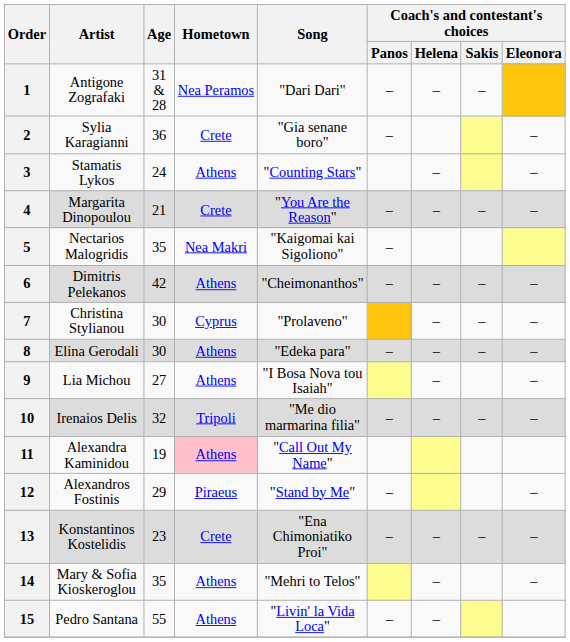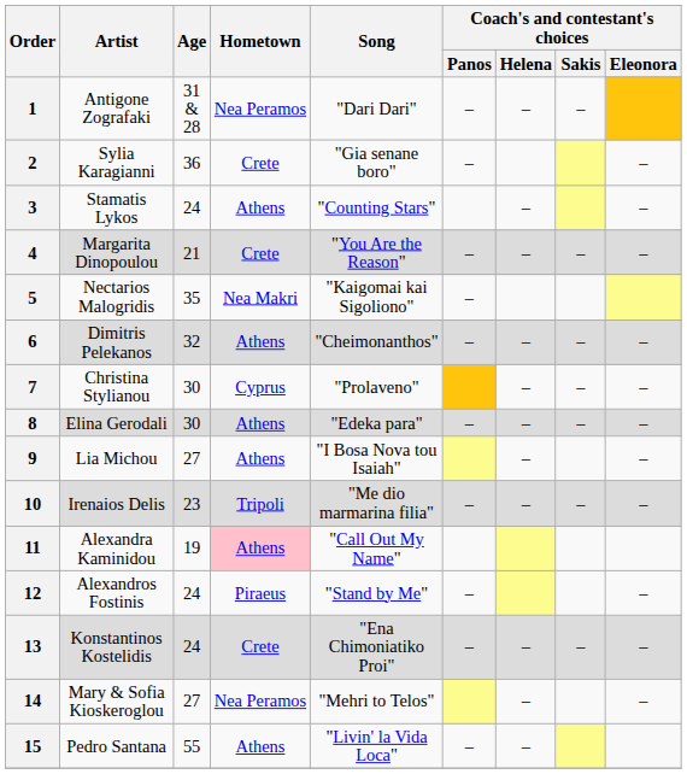 <table class="wikitable" style="text-align:center; line-height:17px; width:100%;">
 <tr>
 <th scope="col" rowspan="2" width="05%">Order</th>
 <th scope="col" rowspan="2" width="20%">Artist</th>
 <th scope="col" rowspan="2" width="05%">Age</th>
 <th scope="col" rowspan="2" width="18%">Hometown</th>
 <th scope="col" rowspan="2" width="20%">Song</th>
 <th scope="col" colspan="4" width="32%">Coach's and contestant's choices</th>
 </tr>
 <tr>
 <th width="08%">Panos</th>
 <th width="08%">Helena</th>
 <th width="08%">Sakis</th>
 <th width="08%">Eleonora</th>
 </tr>
 <tr>
 <th>1</th>
 <td>Antigone Zografaki</td>
 <td>31 & 28</td>
 <td><a href='#'>Nea Peramos</a></td>
 <td>"Dari Dari"</td>
 <td>–</td>
 <td>–</td>
 <td>–</td>
 <td style="background:#FFC50C;"></td>
 </tr>
 <tr>
 <th>2</th>
 <td>Sylia Karagianni</td>
 <td>36</td>
 <td><a href='#'>Crete</a></td>
 <td>"Gia senane boro"</td>
 <td>–</td>
 <td></td>
 <td style="background:#fdfc8f;"></td>
 <td>–</td>
 </tr>
 <tr>
 <th>3</th>
 <td>Stamatis Lykos</td>
 <td>24</td>
 <td><a href='#'>Athens</a></td>
 <td>"<a href='#'>Counting Stars</a>"</td>
 <td></td>
 <td>–</td>
 <td style="background:#fdfc8f;"></td>
 <td>–</td>
 </tr>
 <tr style="background:#DCDCDC;" |>
 <th>4</th>
 <td>Margarita Dinopoulou</td>
 <td>21</td>
 <td><a href='#'>Crete</a></td>
 <td>"<a href='#'>You Are the Reason</a>"</td>
 <td>–</td>
 <td>–</td>
 <td>–</td>
 <td>–</td>
 </tr>
 <tr>
 <th>5</th>
 <td>Nectarios Malogridis</td>
 <td>35</td>
 <td><a href='#'>Nea Makri</a></td>
 <td>"Kaigomai kai Sigoliono"</td>
 <td>–</td>
 <td></td>
 <td></td>
 <td style="background:#fdfc8f;"></td>
 </tr>
 <tr style="background:#DCDCDC;" |>
 <th>6</th>
 <td>Dimitris Pelekanos</td>
-<td>42</td>
+<td>32</td>
 <td><a href='#'>Athens</a></td>
 <td>"Cheimonanthos"</td>
 <td>–</td>
 <td>–</td>
 <td>–</td>
 <td>–</td>
 </tr>
 <tr>
 <th>7</th>
 <td>Christina Stylianou</td>
 <td>30</td>
 <td><a href='#'>Cyprus</a></td>
 <td>"Prolaveno"</td>
 <td style="background:#FFC50C;"></td>
 <td>–</td>
 <td>–</td>
 <td>–</td>
 </tr>
 <tr style="background:#DCDCDC;" |>
 <th>8</th>
 <td>Elina Gerodali</td>
 <td>30</td>
 <td><a href='#'>Athens</a></td>
 <td>"Edeka para"</td>
 <td>–</td>
 <td>–</td>
 <td>–</td>
 <td>–</td>
 </tr>
 <tr>
 <th>9</th>
 <td>Lia Michou</td>
 <td>27</td>
 <td><a href='#'>Athens</a></td>
 <td>"I Bosa Nova tou Isaiah"</td>
 <td style="background:#fdfc8f;"></td>
 <td>–</td>
 <td></td>
 <td>–</td>
 </tr>
 <tr style="background:#DCDCDC;" |>
 <th>10</th>
 <td>Irenaios Delis</td>
-<td>32</td>
+<td>23</td>
 <td><a href='#'>Tripoli</a></td>
 <td>"Me dio marmarina filia"</td>
 <td>–</td>
 <td>–</td>
 <td>–</td>
 <td>–</td>
 </tr>
 <tr>
 <th>11</th>
 <td>Alexandra Kaminidou</td>
 <td>19</td>
 <td style="background: pink;"><a href='#'>Athens</a></td>
 <td>"<a href='#'>Call Out My Name</a>"</td>
 <td></td>
 <td style="background:#fdfc8f;"></td>
 <td></td>
 <td></td>
 </tr>
 <tr>
 <th>12</th>
 <td>Alexandros Fostinis</td>
-<td>29</td>
+<td>24</td>
 <td><a href='#'>Piraeus</a></td>
 <td>"<a href='#'>Stand by Me</a>"</td>
 <td>–</td>
 <td style="background:#fdfc8f;"></td>
 <td></td>
 <td>–</td>
 </tr>
 <tr style="background:#DCDCDC;" |>
 <th>13</th>
 <td>Konstantinos Kostelidis</td>
-<td>23</td>
+<td>24</td>
 <td><a href='#'>Crete</a></td>
 <td>"Ena Chimoniatiko Proi"</td>
 <td>–</td>
 <td>–</td>
 <td>–</td>
 <td>–</td>
 </tr>
 <tr>
 <th>14</th>
 <td>Mary & Sofia Kioskeroglou</td>
-<td>35</td>
-<td><a href='#'>Athens</a></td>
+<td>27</td>
+<td><a href='#'>Nea Peramos</a></td>
 <td>"Mehri to Telos"</td>
 <td style="background:#fdfc8f;"></td>
 <td>–</td>
 <td></td>
 <td>–</td>
 </tr>
 <tr>
 <th>15</th>
 <td>Pedro Santana</td>
 <td>55</td>
 <td><a href='#'>Athens</a></td>
 <td>"<a href='#'>Livin' la Vida Loca</a>"</td>
 <td>–</td>
 <td>–</td>
 <td style="background:#fdfc8f;"></td>
 <td></td>
 </tr>
 <tr>
 </tr>
 </table>
